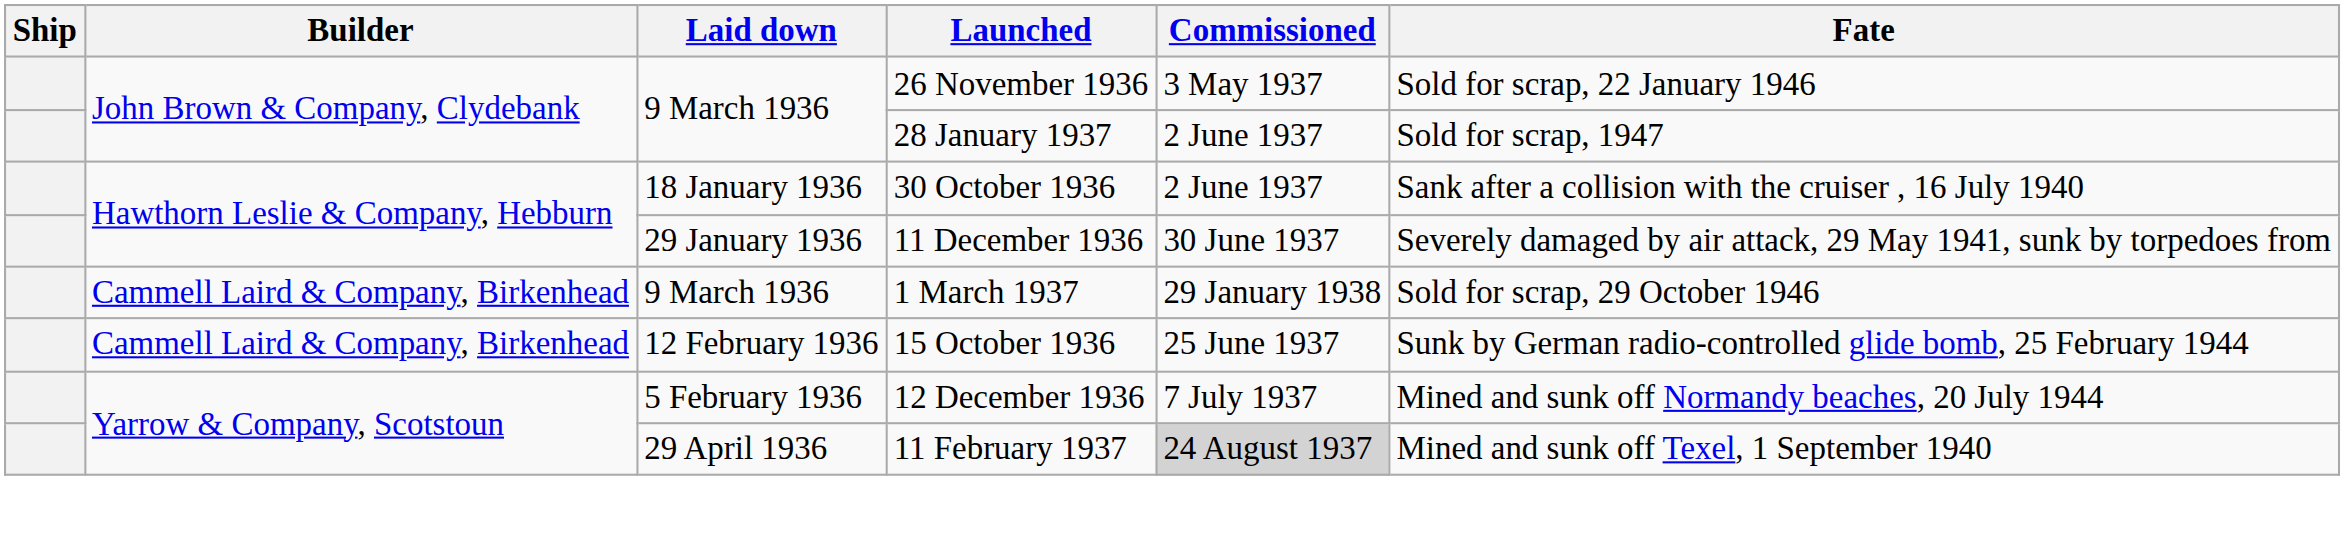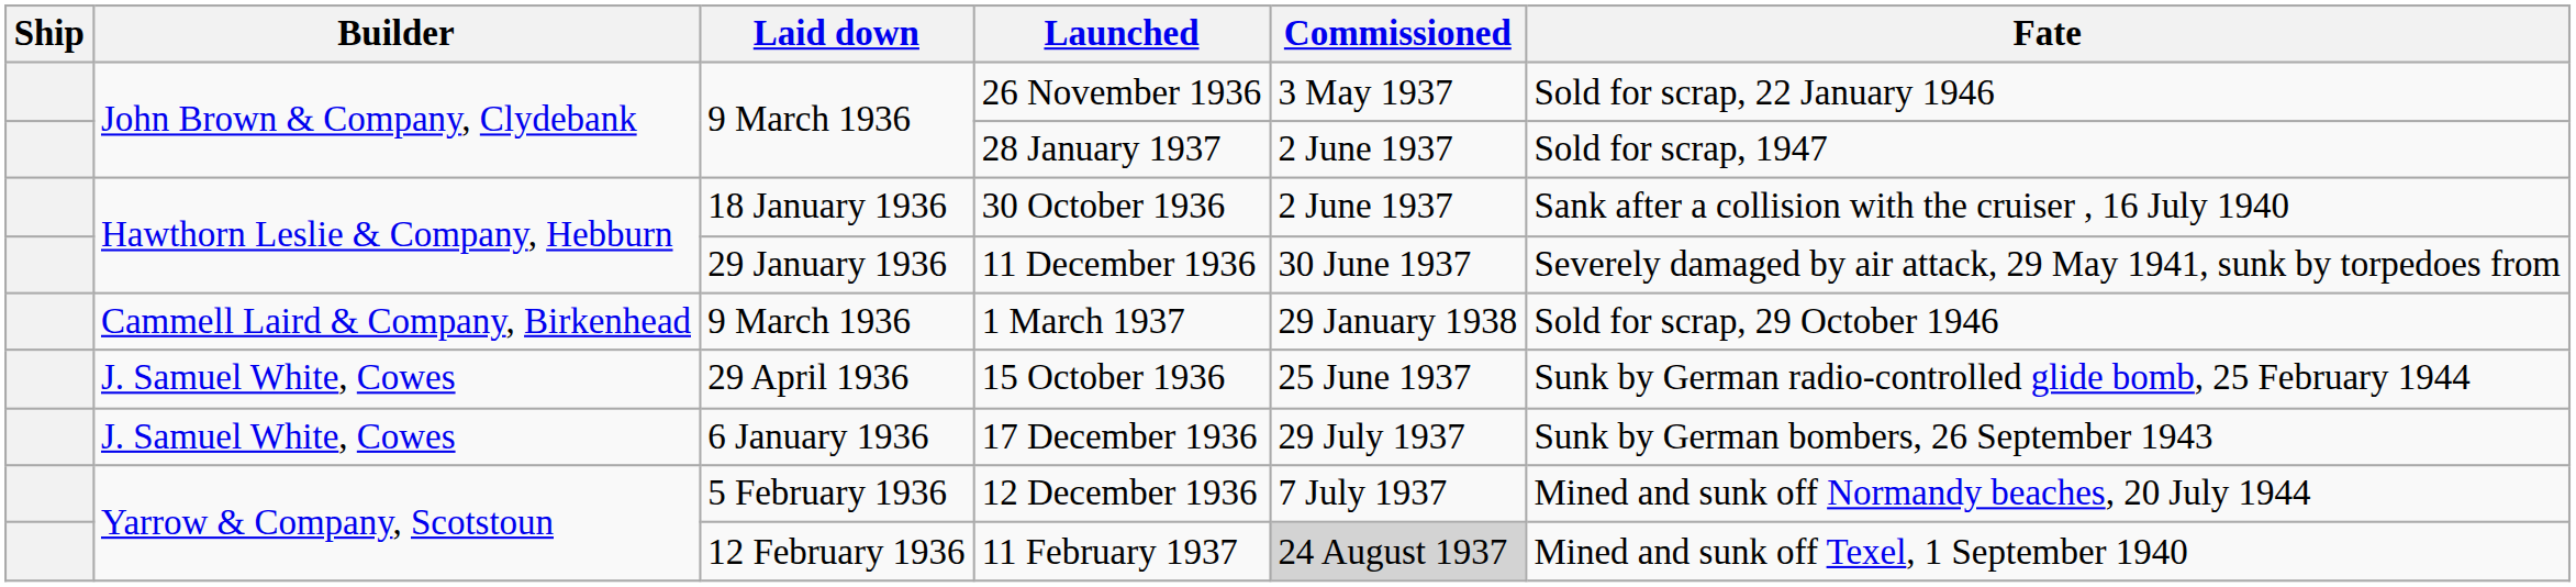 <table class="wikitable plainrowheaders">
 <tr>
 <th scope="col">Ship</th>
 <th scope="col">Builder</th>
 <th scope="col"><a href='#'>Laid down</a></th>
 <th scope="col"><a href='#'>Launched</a></th>
 <th scope="col"><a href='#'>Commissioned</a></th>
 <th scope="col">Fate</th>
 </tr>
 <tr>
 <th scope="row"> </th>
 <td rowspan=2><a href='#'>John Brown & Company</a>, <a href='#'>Clydebank</a></td>
 <td rowspan="2">9 March 1936</td>
 <td>26 November 1936</td>
 <td>3 May 1937</td>
 <td>Sold for scrap, 22 January 1946</td>
 </tr>
 <tr>
 <th scope="row"></th>
 <td>28 January 1937</td>
 <td>2 June 1937</td>
 <td>Sold for scrap, 1947</td>
 </tr>
 <tr>
 <th scope="row"></th>
 <td rowspan=2><a href='#'>Hawthorn Leslie & Company</a>, <a href='#'>Hebburn</a></td>
 <td>18 January 1936</td>
 <td>30 October 1936</td>
 <td>2 June 1937</td>
 <td>Sank after a collision with the cruiser , 16 July 1940</td>
 </tr>
 <tr>
 <th scope="row"></th>
 <td>29 January 1936</td>
 <td>11 December 1936</td>
 <td>30 June 1937</td>
 <td>Severely damaged by air attack, 29 May 1941, sunk by torpedoes from </td>
 </tr>
 <tr>
 <th scope="row"> </th>
 <td><a href='#'>Cammell Laird & Company</a>, <a href='#'>Birkenhead</a></td>
 <td>9 March 1936</td>
 <td>1 March 1937</td>
 <td>29 January 1938</td>
 <td>Sold for scrap, 29 October 1946</td>
 </tr>
 <tr>
 <th scope="row"></th>
-<td><a href='#'>Cammell Laird & Company</a>, <a href='#'>Birkenhead</a></td>
-<td>12 February 1936</td>
+<td><a href='#'>J. Samuel White</a>, <a href='#'>Cowes</a></td>
+<td>29 April 1936</td>
 <td>15 October 1936</td>
 <td>25 June 1937</td>
 <td>Sunk by German radio-controlled <a href='#'>glide bomb</a>, 25 February 1944</td>
+</tr>
+<tr>
+<th scope="row"> </th>
+<td><a href='#'>J. Samuel White</a>, <a href='#'>Cowes</a></td>
+<td>6 January 1936</td>
+<td>17 December 1936</td>
+<td>29 July 1937</td>
+<td scope="row">Sunk by German bombers, 26 September 1943</td>
 </tr>
 <tr>
 <th scope="row"></th>
 <td rowspan=2><a href='#'>Yarrow & Company</a>, <a href='#'>Scotstoun</a></td>
 <td>5 February 1936</td>
 <td>12 December 1936</td>
 <td>7 July 1937</td>
 <td>Mined and sunk off <a href='#'>Normandy beaches</a>, 20 July 1944</td>
 </tr>
 <tr>
 <th scope="row"> </th>
-<td>29 April 1936</td>
+<td>12 February 1936</td>
 <td>11 February 1937</td>
 <td style="background: lightgrey;">24 August 1937</td>
 <td>Mined and sunk off <a href='#'>Texel</a>, 1 September 1940</td>
 </tr>
 </table>
